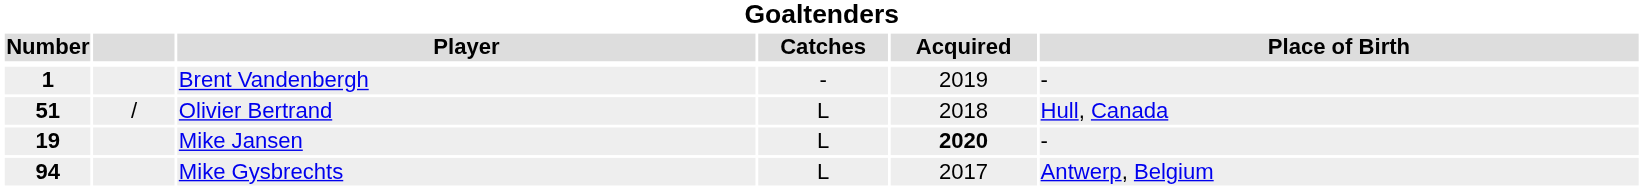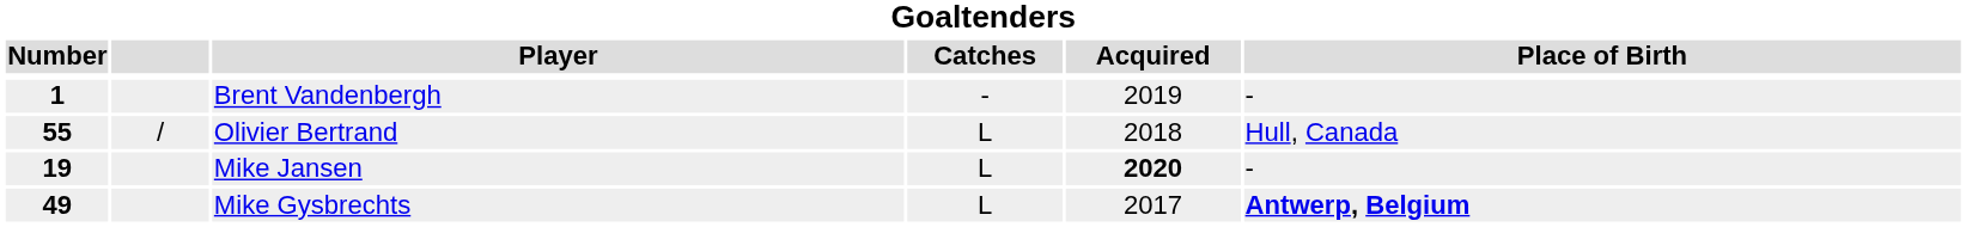 <table width=75%>
 <tr>
 <th colspan=6><big>Goaltenders</big></th>
 </tr>
 <tr bgcolor="#dddddd">
 <th width=5%>Number</th>
 <th width=5%></th>
 <th !width=15%>Player</th>
 <th width=8%>Catches</th>
 <th width=9%>Acquired</th>
 <th width=37%>Place of Birth</th>
 </tr>
 <tr>
 </tr>
 <tr bgcolor="#eeeeee">
 <td align=center><strong>1</strong></td>
 <td align=center></td>
 <td><a href='#'>Brent Vandenbergh</a></td>
 <td align=center>-</td>
 <td align=center>2019</td>
 <td>-</td>
 </tr>
 <tr bgcolor="#eeeeee">
-<td align=center><strong>51</strong></td>
+<td align=center><strong>55</strong></td>
 <td align=center>/</td>
 <td><a href='#'>Olivier Bertrand</a></td>
 <td align=center>L</td>
 <td align=center>2018</td>
 <td><a href='#'>Hull</a>, <a href='#'>Canada</a></td>
 </tr>
 <tr bgcolor="#eeeeee">
 <td align=center><strong>19</strong></td>
 <td align=center></td>
 <td><a href='#'>Mike Jansen</a></td>
 <td align=center>L</td>
 <td align=center><strong>2020</strong></td>
 <td>-</td>
 </tr>
 <tr bgcolor="#eeeeee">
-<td align=center><strong>94</strong></td>
+<td align=center><strong>49</strong></td>
 <td align=center></td>
 <td><a href='#'>Mike Gysbrechts</a></td>
 <td align=center>L</td>
 <td align=center>2017</td>
-<td><a href='#'>Antwerp</a>, <a href='#'>Belgium</a></td>
+<td><strong><a href='#'>Antwerp</a>, <a href='#'>Belgium</a></strong></td>
 </tr>
 </table>
